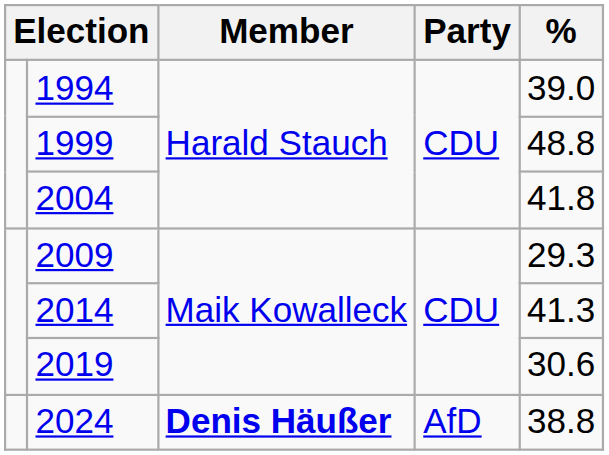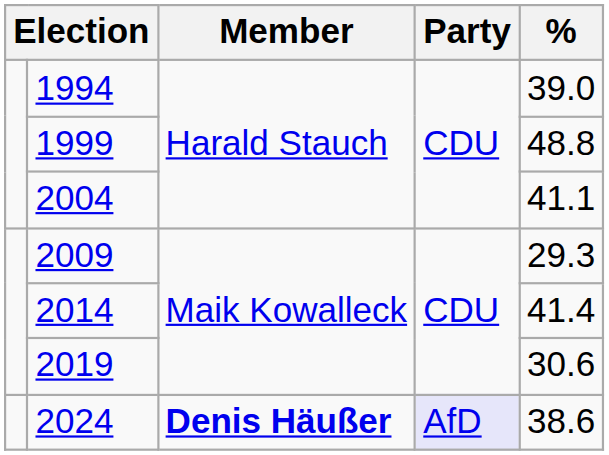 <table class=wikitable>
 <tr>
 <th colspan=2>Election</th>
 <th>Member</th>
 <th>Party</th>
 <th>%</th>
 </tr>
 <tr>
 <td rowspan=3 bgcolor=></td>
 <td><a href='#'>1994</a></td>
 <td rowspan=3><a href='#'>Harald Stauch</a></td>
 <td rowspan=3><a href='#'>CDU</a></td>
 <td align=right>39.0</td>
 </tr>
 <tr>
 <td><a href='#'>1999</a></td>
 <td align=right>48.8</td>
 </tr>
 <tr>
 <td><a href='#'>2004</a></td>
-<td align=right>41.8</td>
+<td align=right>41.1</td>
 </tr>
 <tr>
 <td rowspan=3 bgcolor=></td>
 <td><a href='#'>2009</a></td>
 <td rowspan=3><a href='#'>Maik Kowalleck</a></td>
 <td rowspan=3><a href='#'>CDU</a></td>
 <td align=right>29.3</td>
 </tr>
 <tr>
 <td><a href='#'>2014</a></td>
-<td align=right>41.3</td>
+<td align=right>41.4</td>
 </tr>
 <tr>
 <td><a href='#'>2019</a></td>
 <td align=right>30.6</td>
 </tr>
 <tr>
 <td bgcolor=></td>
 <td><a href='#'>2024</a></td>
 <td><strong><a href='#'>Denis Häußer</a></strong></td>
-<td><a href='#'>AfD</a></td>
-<td align=right>38.8</td>
+<td style="background: lavender;"><a href='#'>AfD</a></td>
+<td align=right>38.6</td>
 </tr>
 </table>
